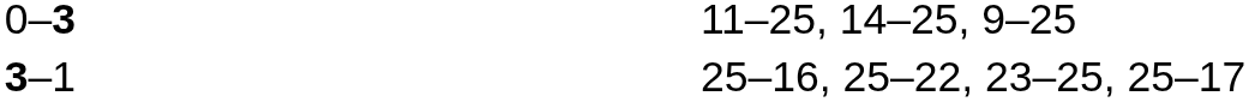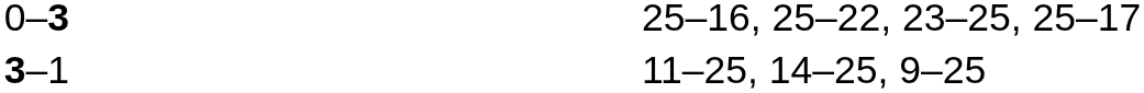 <table>
 <tr>
 <th width=200></th>
 <th width=80></th>
 <th width=200></th>
 <th width=220></th>
 </tr>
 <tr>
 <td align=right></td>
 <td align=center>0–<strong>3</strong></td>
 <td><strong></strong></td>
-<td>11–25, 14–25, 9–25</td>
+<td>25–16, 25–22, 23–25, 25–17</td>
 </tr>
 <tr>
 <td align=right><strong></strong></td>
 <td align=center><strong>3</strong>–1</td>
 <td></td>
-<td>25–16, 25–22, 23–25, 25–17</td>
+<td>11–25, 14–25, 9–25</td>
 </tr>
 </table>
